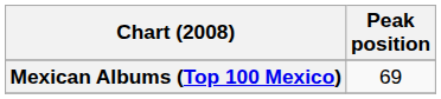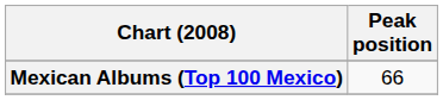 <table class="wikitable sortable plainrowheaders" style="text-align:center">
 <tr>
 <th scope="col">Chart (2008)</th>
 <th scope="col">Peak<br>position</th>
 </tr>
 <tr>
 </tr>
 <tr>
 </tr>
 <tr>
 </tr>
 <tr>
 </tr>
 <tr>
 </tr>
 <tr>
 </tr>
 <tr>
 </tr>
 <tr>
 </tr>
 <tr>
 </tr>
 <tr>
 </tr>
 <tr>
 <th scope="row">Mexican Albums (<a href='#'>Top 100 Mexico</a>)</th>
-<td>69</td>
+<td>66</td>
 </tr>
 <tr>
 </tr>
 <tr>
 </tr>
 <tr>
 </tr>
 <tr>
 </tr>
 <tr>
 </tr>
 <tr>
 </tr>
 </table>
